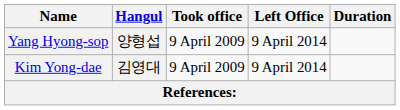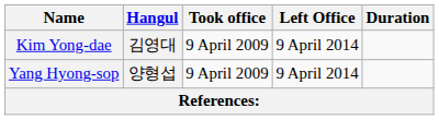 <table class="wikitable sortable">
 <tr>
 <th>Name</th>
 <th class="unsortable"><a href='#'>Hangul</a></th>
 <th>Took office</th>
 <th>Left Office</th>
 <th>Duration</th>
 </tr>
 <tr>
-<th align="center" scope="row" style="font-weight:normal;"><a href='#'>Yang Hyong-sop</a></th>
-<th align="center" scope="row" style="font-weight:normal;">양형섭</th>
+<th align="center" scope="row" style="font-weight:normal;"><a href='#'>Kim Yong-dae</a></th>
+<th align="center" scope="row" style="font-weight:normal;">김영대</th>
 <td align="center">9 April 2009</td>
 <td align="center">9 April 2014</td>
 <td align="center"></td>
 </tr>
 <tr>
-<th align="center" scope="row" style="font-weight:normal;"><a href='#'>Kim Yong-dae</a></th>
-<th align="center" scope="row" style="font-weight:normal;">김영대</th>
+<th align="center" scope="row" style="font-weight:normal;"><a href='#'>Yang Hyong-sop</a></th>
+<th align="center" scope="row" style="font-weight:normal;">양형섭</th>
 <td align="center">9 April 2009</td>
 <td align="center">9 April 2014</td>
 <td align="center"></td>
 </tr>
 <tr>
 <th colspan="5" unsortable><strong>References:</strong><br></th>
 </tr>
 </table>
